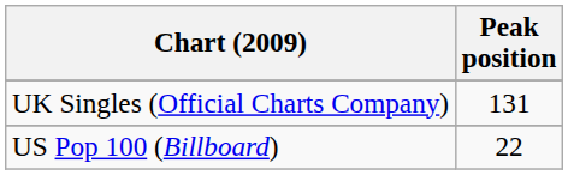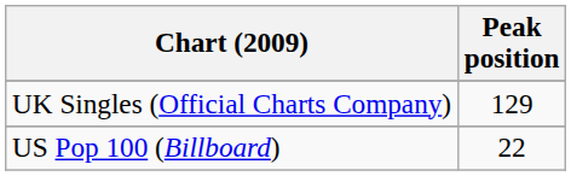 <table class="wikitable sortable">
 <tr>
 <th align="left">Chart (2009)</th>
 <th align="center">Peak<br>position</th>
 </tr>
 <tr>
 </tr>
 <tr>
 </tr>
 <tr>
 <td>UK Singles (<a href='#'>Official Charts Company</a>)</td>
-<td align="center">131</td>
+<td align="center">129</td>
 </tr>
 <tr>
 </tr>
 <tr>
 </tr>
 <tr>
 <td align="left">US <a href='#'>Pop 100</a> (<a href='#'><em>Billboard</em></a>)</td>
 <td align="center">22</td>
 </tr>
 </table>
